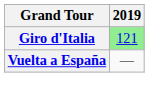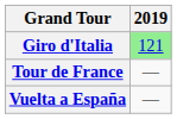 <table class="wikitable plainrowheaders">
 <tr>
 <th>Grand Tour</th>
 <th scope="col">2019</th>
 </tr>
 <tr style="text-align:center;">
 <th scope="row"> <a href='#'>Giro d'Italia</a></th>
 <td style="background: lightgreen; text-align:center;"><a href='#'>121</a></td>
 </tr>
 <tr style="text-align:center;">
+<th scope="row"> <a href='#'>Tour de France</a></th>
+<td>—</td>
+</tr>
+<tr style="text-align:center;">
 <th scope="row"> <a href='#'>Vuelta a España</a></th>
 <td>—</td>
 </tr>
 </table>
